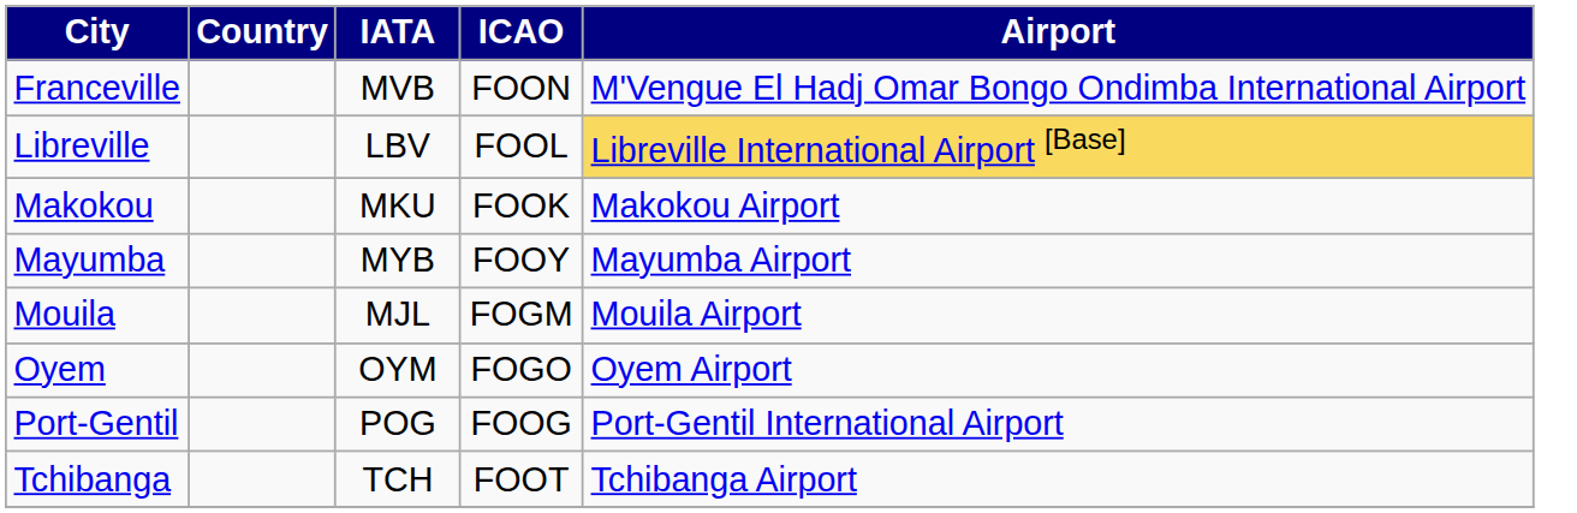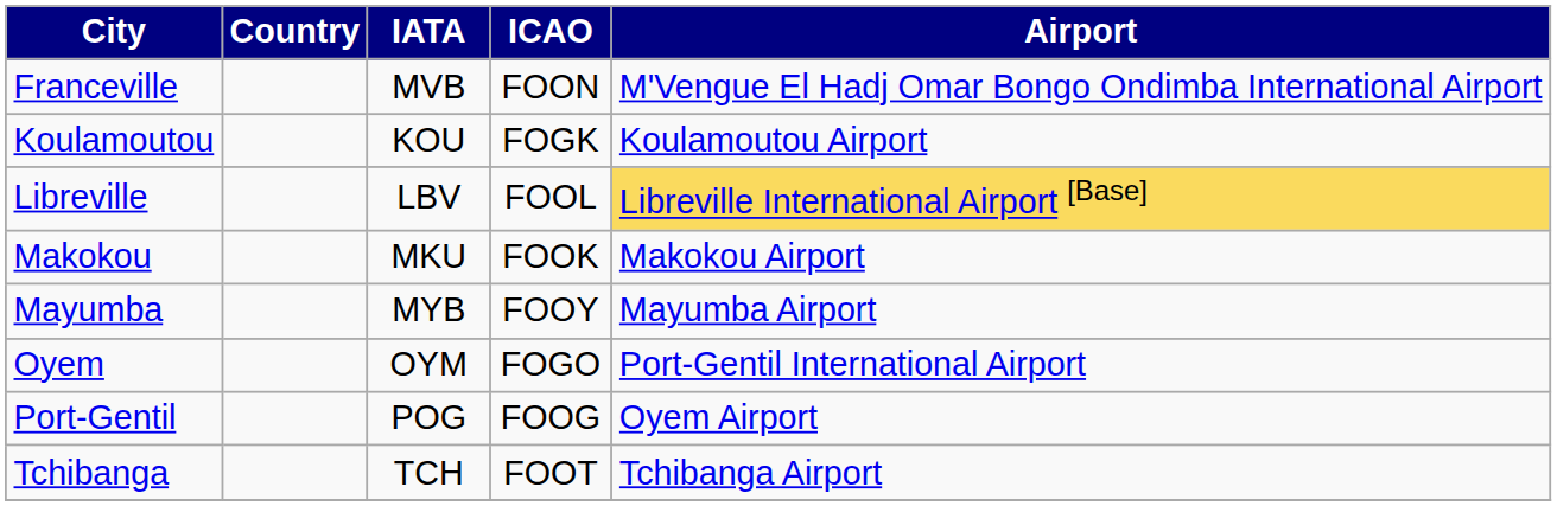 <table class="sortable wikitable toccolours">
 <tr>
 <th style="background-color:#000080;color: white">City</th>
 <th style="background-color:#000080;color: white">Country</th>
 <th style="background-color:#000080;color: white; width:50px;">IATA</th>
 <th style="background-color:#000080;color: white; width:50px;">ICAO</th>
 <th style="background-color:#000080;color: white">Airport</th>
 </tr>
 <tr>
 <td><a href='#'>Franceville</a></td>
 <td></td>
 <td align=center>MVB</td>
 <td align=center>FOON</td>
 <td><a href='#'>M'Vengue El Hadj Omar Bongo Ondimba International Airport</a></td>
+</tr>
+<tr>
+<td><a href='#'>Koulamoutou</a></td>
+<td></td>
+<td align=center>KOU</td>
+<td align=center>FOGK</td>
+<td><a href='#'>Koulamoutou Airport</a></td>
 </tr>
 <tr>
 <td><a href='#'>Libreville</a></td>
 <td></td>
 <td align=center>LBV</td>
 <td align=center>FOOL</td>
 <td style="background-color: #FADA5E"><a href='#'>Libreville International Airport</a> <sup>[Base]</sup></td>
 </tr>
 <tr>
 <td><a href='#'>Makokou</a></td>
 <td></td>
 <td align=center>MKU</td>
 <td align=center>FOOK</td>
 <td><a href='#'>Makokou Airport</a></td>
 </tr>
 <tr>
 <td><a href='#'>Mayumba</a></td>
 <td></td>
 <td align=center>MYB</td>
 <td align=center>FOOY</td>
 <td><a href='#'>Mayumba Airport</a></td>
 </tr>
 <tr>
-<td><a href='#'>Mouila</a></td>
-<td></td>
-<td align=center>MJL</td>
-<td align=center>FOGM</td>
-<td><a href='#'>Mouila Airport</a></td>
-</tr>
-<tr>
 <td><a href='#'>Oyem</a></td>
 <td></td>
 <td align=center>OYM</td>
 <td align=center>FOGO</td>
-<td><a href='#'>Oyem Airport</a></td>
+<td><a href='#'>Port-Gentil International Airport</a></td>
 </tr>
 <tr>
 <td><a href='#'>Port-Gentil</a></td>
 <td></td>
 <td align=center>POG</td>
 <td align=center>FOOG</td>
-<td><a href='#'>Port-Gentil International Airport</a></td>
+<td><a href='#'>Oyem Airport</a></td>
 </tr>
 <tr>
 <td><a href='#'>Tchibanga</a></td>
 <td></td>
 <td align=center>TCH</td>
 <td align=center>FOOT</td>
 <td><a href='#'>Tchibanga Airport</a></td>
 </tr>
 <tr>
 </tr>
 </table>
